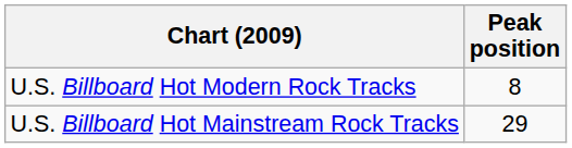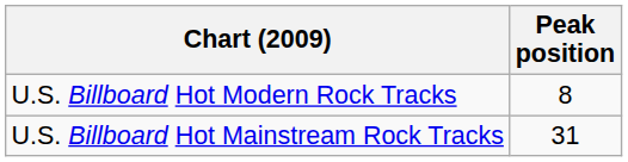 <table class="wikitable">
 <tr>
 <th align="left">Chart (2009)</th>
 <th align="left">Peak<br>position</th>
 </tr>
 <tr>
 <td align="left">U.S. <em><a href='#'>Billboard</a></em> <a href='#'>Hot Modern Rock Tracks</a></td>
 <td align="center">8</td>
 </tr>
 <tr>
 <td align="left">U.S. <em><a href='#'>Billboard</a></em> <a href='#'>Hot Mainstream Rock Tracks</a></td>
-<td align="center">29</td>
+<td align="center">31</td>
 </tr>
 </table>
